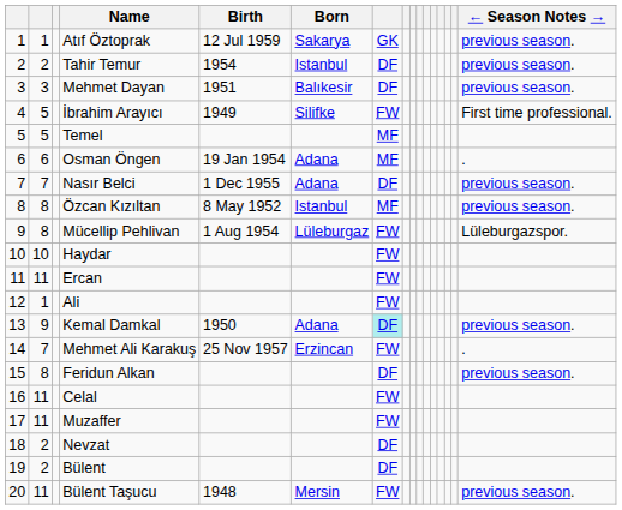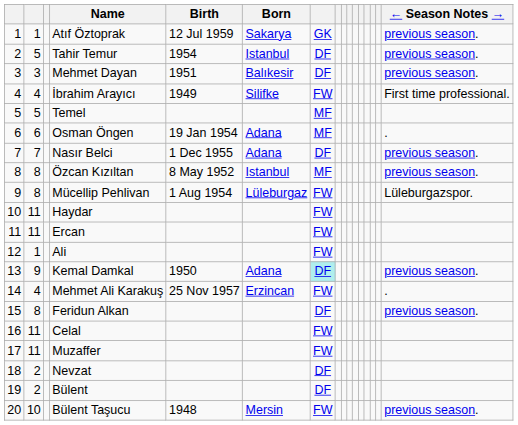 <table class="wikitable sortable">
 <tr>
 <th></th>
 <th></th>
 <th></th>
 <th>Name</th>
 <th>Birth</th>
 <th>Born</th>
 <th></th>
 <th></th>
 <th></th>
 <th></th>
 <th></th>
 <th></th>
 <th></th>
 <th></th>
 <th></th>
 <th><a href='#'>←</a> Season Notes <a href='#'>→</a></th>
 </tr>
 <tr>
 <td align="right">1</td>
 <td align="right">1</td>
 <td></td>
 <td>Atıf Öztoprak</td>
 <td>12 Jul 1959</td>
 <td><a href='#'>Sakarya</a></td>
 <td align="center"><a href='#'>GK</a></td>
 <td align="center"></td>
 <td></td>
 <td></td>
 <td></td>
 <td></td>
 <td></td>
 <td></td>
 <td></td>
 <td> <a href='#'>previous season</a>.</td>
 </tr>
 <tr>
 <td align="right">2</td>
-<td align="right">2</td>
+<td align="right">5</td>
 <td></td>
 <td>Tahir Temur</td>
 <td>1954</td>
 <td><a href='#'>Istanbul</a></td>
 <td align="center"><a href='#'>DF</a></td>
 <td align="center"></td>
 <td></td>
 <td></td>
 <td></td>
 <td></td>
 <td></td>
 <td></td>
 <td></td>
 <td> <a href='#'>previous season</a>.</td>
 </tr>
 <tr>
 <td align="right">3</td>
 <td align="right">3</td>
 <td></td>
 <td>Mehmet Dayan</td>
 <td>1951</td>
 <td><a href='#'>Balıkesir</a></td>
 <td align="center"><a href='#'>DF</a></td>
 <td align="center"></td>
 <td></td>
 <td></td>
 <td></td>
 <td></td>
 <td></td>
 <td></td>
 <td></td>
 <td> <a href='#'>previous season</a>.</td>
 </tr>
 <tr>
 <td align="right">4</td>
-<td align="right">5</td>
+<td align="right">4</td>
 <td></td>
 <td>İbrahim Arayıcı</td>
 <td>1949</td>
 <td><a href='#'>Silifke</a></td>
 <td align="center"><a href='#'>FW</a></td>
 <td align="center"></td>
 <td></td>
 <td></td>
 <td></td>
 <td></td>
 <td></td>
 <td></td>
 <td></td>
 <td>First time professional.</td>
 </tr>
 <tr>
 <td align="right">5</td>
 <td align="right">5</td>
 <td></td>
 <td>Temel</td>
 <td></td>
 <td></td>
 <td align="center"><a href='#'>MF</a></td>
 <td align="center"></td>
 <td></td>
 <td></td>
 <td></td>
 <td></td>
 <td></td>
 <td></td>
 <td></td>
 <td></td>
 </tr>
 <tr>
 <td align="right">6</td>
 <td align="right">6</td>
 <td></td>
 <td>Osman Öngen</td>
 <td>19 Jan 1954</td>
 <td><a href='#'>Adana</a></td>
 <td align="center"><a href='#'>MF</a></td>
 <td align="center"></td>
 <td></td>
 <td></td>
 <td></td>
 <td></td>
 <td></td>
 <td></td>
 <td></td>
 <td>.</td>
 </tr>
 <tr>
 <td align="right">7</td>
 <td align="right">7</td>
 <td></td>
 <td>Nasır Belci</td>
 <td>1 Dec 1955</td>
 <td><a href='#'>Adana</a></td>
 <td align="center"><a href='#'>DF</a></td>
 <td align="center"></td>
 <td></td>
 <td></td>
 <td></td>
 <td></td>
 <td></td>
 <td></td>
 <td></td>
 <td> <a href='#'>previous season</a>.</td>
 </tr>
 <tr>
 <td align="right">8</td>
 <td align="right">8</td>
 <td></td>
 <td>Özcan Kızıltan</td>
 <td>8 May 1952</td>
 <td><a href='#'>Istanbul</a></td>
 <td align="center"><a href='#'>MF</a></td>
 <td align="center"></td>
 <td></td>
 <td></td>
 <td></td>
 <td></td>
 <td></td>
 <td></td>
 <td></td>
 <td> <a href='#'>previous season</a>.</td>
 </tr>
 <tr>
 <td align="right">9</td>
 <td align="right">8</td>
 <td></td>
 <td>Mücellip Pehlivan</td>
 <td>1 Aug 1954</td>
 <td><a href='#'>Lüleburgaz</a></td>
 <td align="center"><a href='#'>FW</a></td>
 <td align="center"></td>
 <td></td>
 <td></td>
 <td></td>
 <td></td>
 <td></td>
 <td></td>
 <td></td>
 <td> Lüleburgazspor.</td>
 </tr>
 <tr>
 <td align="right">10</td>
-<td align="right">10</td>
+<td align="right">11</td>
 <td></td>
 <td>Haydar</td>
 <td></td>
 <td></td>
 <td align="center"><a href='#'>FW</a></td>
 <td align="center"></td>
 <td></td>
 <td></td>
 <td></td>
 <td></td>
 <td></td>
 <td></td>
 <td></td>
 <td></td>
 </tr>
 <tr>
 <td align="right">11</td>
 <td align="right">11</td>
 <td></td>
 <td>Ercan</td>
 <td></td>
 <td></td>
 <td align="center"><a href='#'>FW</a></td>
 <td align="center"></td>
 <td></td>
 <td></td>
 <td></td>
 <td></td>
 <td></td>
 <td></td>
 <td></td>
 <td></td>
 </tr>
 <tr>
 <td align="right">12</td>
 <td align="right">1</td>
 <td></td>
 <td>Ali</td>
 <td></td>
 <td></td>
 <td align="center"><a href='#'>FW</a></td>
 <td align="center"></td>
 <td></td>
 <td></td>
 <td></td>
 <td></td>
 <td></td>
 <td></td>
 <td></td>
 <td></td>
 </tr>
 <tr>
 <td align="right">13</td>
 <td align="right">9</td>
 <td></td>
 <td>Kemal Damkal</td>
 <td>1950</td>
 <td><a href='#'>Adana</a></td>
 <td align="center" style="background: paleturquoise;"><a href='#'>DF</a></td>
 <td align="center"></td>
 <td></td>
 <td></td>
 <td></td>
 <td></td>
 <td></td>
 <td></td>
 <td></td>
 <td> <a href='#'>previous season</a>.</td>
 </tr>
 <tr>
 <td align="right">14</td>
-<td align="right">7</td>
+<td align="right">4</td>
 <td></td>
 <td>Mehmet Ali Karakuş</td>
 <td>25 Nov 1957</td>
 <td><a href='#'>Erzincan</a></td>
 <td align="center"><a href='#'>FW</a></td>
 <td align="center"></td>
 <td></td>
 <td></td>
 <td></td>
 <td></td>
 <td></td>
 <td></td>
 <td></td>
 <td>.</td>
 </tr>
 <tr>
 <td align="right">15</td>
 <td align="right">8</td>
 <td></td>
 <td>Feridun Alkan</td>
 <td></td>
 <td></td>
 <td align="center"><a href='#'>DF</a></td>
 <td align="center"></td>
 <td></td>
 <td></td>
 <td></td>
 <td></td>
 <td></td>
 <td></td>
 <td></td>
 <td> <a href='#'>previous season</a>.</td>
 </tr>
 <tr>
 <td align="right">16</td>
 <td align="right">11</td>
 <td></td>
 <td>Celal</td>
 <td></td>
 <td></td>
 <td align="center"><a href='#'>FW</a></td>
 <td align="center"></td>
 <td></td>
 <td></td>
 <td></td>
 <td></td>
 <td></td>
 <td></td>
 <td></td>
 <td></td>
 </tr>
 <tr>
 <td align="right">17</td>
 <td align="right">11</td>
 <td></td>
 <td>Muzaffer</td>
 <td></td>
 <td></td>
 <td align="center"><a href='#'>FW</a></td>
 <td align="center"></td>
 <td></td>
 <td></td>
 <td></td>
 <td></td>
 <td></td>
 <td></td>
 <td></td>
 <td></td>
 </tr>
 <tr>
 <td align="right">18</td>
 <td align="right">2</td>
 <td></td>
 <td>Nevzat</td>
 <td></td>
 <td></td>
 <td align="center"><a href='#'>DF</a></td>
 <td align="center"></td>
 <td></td>
 <td></td>
 <td></td>
 <td></td>
 <td></td>
 <td></td>
 <td></td>
 <td></td>
 </tr>
 <tr>
 <td align="right">19</td>
 <td align="right">2</td>
 <td></td>
 <td>Bülent</td>
 <td></td>
 <td></td>
 <td align="center"><a href='#'>DF</a></td>
 <td align="center"></td>
 <td></td>
 <td></td>
 <td></td>
 <td></td>
 <td></td>
 <td></td>
 <td></td>
 <td></td>
 </tr>
 <tr>
 <td align="right">20</td>
-<td align="right">11</td>
+<td align="right">10</td>
 <td></td>
 <td>Bülent Taşucu</td>
 <td>1948</td>
 <td><a href='#'>Mersin</a></td>
 <td align="center"><a href='#'>FW</a></td>
 <td align="center"></td>
 <td></td>
 <td></td>
 <td></td>
 <td></td>
 <td></td>
 <td></td>
 <td></td>
 <td> <a href='#'>previous season</a>.</td>
 </tr>
 </table>
